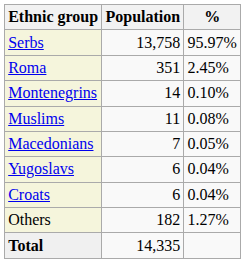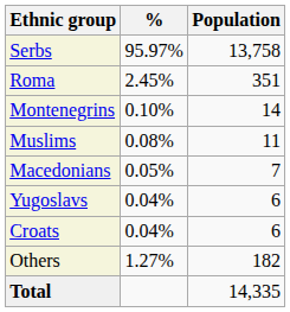 <table class="wikitable">
 <tr>
 <th>Ethnic group</th>
+<th>%</th>
 <th>Population</th>
-<th>%</th>
 </tr>
 <tr>
 <td style="background:#F5F5DC;"><a href='#'>Serbs</a></td>
+<td>95.97%</td>
 <td align="right">13,758</td>
-<td>95.97%</td>
 </tr>
 <tr>
 <td style="background:#F5F5DC;"><a href='#'>Roma</a></td>
+<td>2.45%</td>
 <td align="right">351</td>
-<td>2.45%</td>
 </tr>
 <tr>
 <td style="background:#F5F5DC;"><a href='#'>Montenegrins</a></td>
+<td>0.10%</td>
 <td align="right">14</td>
-<td>0.10%</td>
 </tr>
 <tr>
 <td style="background:#F5F5DC;"><a href='#'>Muslims</a></td>
+<td>0.08%</td>
 <td align="right">11</td>
-<td>0.08%</td>
 </tr>
 <tr>
 <td style="background:#F5F5DC;"><a href='#'>Macedonians</a></td>
+<td>0.05%</td>
 <td align="right">7</td>
-<td>0.05%</td>
 </tr>
 <tr>
 <td style="background:#F5F5DC;"><a href='#'>Yugoslavs</a></td>
+<td>0.04%</td>
 <td align="right">6</td>
-<td>0.04%</td>
 </tr>
 <tr>
 <td style="background:#F5F5DC;"><a href='#'>Croats</a></td>
+<td>0.04%</td>
 <td align="right">6</td>
-<td>0.04%</td>
 </tr>
 <tr>
 <td style="background:#F5F5DC;">Others</td>
+<td>1.27%</td>
 <td align="right">182</td>
-<td>1.27%</td>
 </tr>
 <tr>
 <td style="background:#F0F0F0;"><strong>Total</strong></td>
+<td></td>
 <td align="right">14,335</td>
-<td></td>
 </tr>
 </table>
